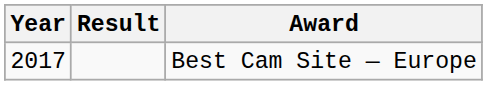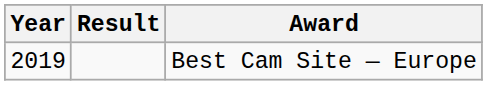 <table class="wikitable">
 <tr>
 <th>Year</th>
 <th>Result</th>
 <th>Award</th>
 </tr>
 <tr>
-<td>2017</td>
+<td>2019</td>
 <td></td>
 <td>Best Cam Site — Europe</td>
 </tr>
 </table>
